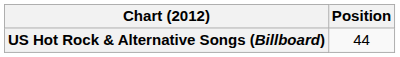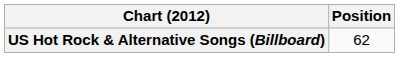 <table class="wikitable plainrowheaders" style="text-align:center">
 <tr>
 <th scope="col">Chart (2012)</th>
 <th scope="col">Position</th>
 </tr>
 <tr>
 <th scope="row">US Hot Rock & Alternative Songs (<em>Billboard</em>)</th>
-<td>44</td>
+<td>62</td>
 </tr>
 </table>
